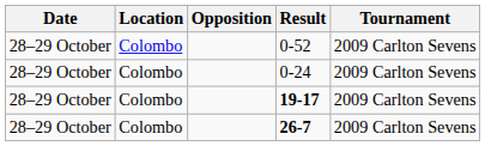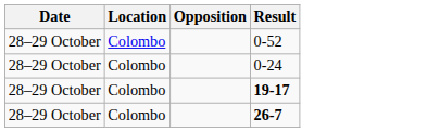 <table class="wikitable">
 <tr align="left">
 <th>Date</th>
 <th>Location</th>
 <th>Opposition</th>
 <th>Result</th>
-<th>Tournament</th>
 </tr>
 <tr>
 <td>28–29 October</td>
 <td><a href='#'>Colombo</a></td>
 <td></td>
 <td>0-52</td>
-<td>2009 Carlton Sevens</td>
 </tr>
 <tr>
 <td>28–29 October</td>
 <td>Colombo</td>
 <td></td>
 <td>0-24</td>
-<td>2009 Carlton Sevens</td>
 </tr>
 <tr>
 <td>28–29 October</td>
 <td>Colombo</td>
 <td></td>
 <td><strong>19-17</strong></td>
-<td>2009 Carlton Sevens</td>
 </tr>
 <tr>
 <td>28–29 October</td>
 <td>Colombo</td>
 <td></td>
 <td><strong>26-7</strong></td>
-<td>2009 Carlton Sevens</td>
 </tr>
 </table>
